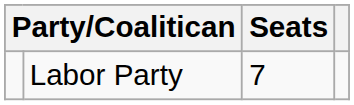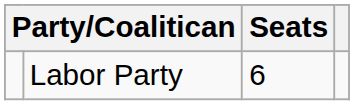 <table class="wikitable">
 <tr>
 <th colspan="2"><strong>Party/Coalitican</strong></th>
 <th>Seats</th>
 <th></th>
 </tr>
 <tr>
 <td></td>
 <td>Labor Party</td>
-<td>7</td>
+<td>6</td>
 </tr>
 </table>
